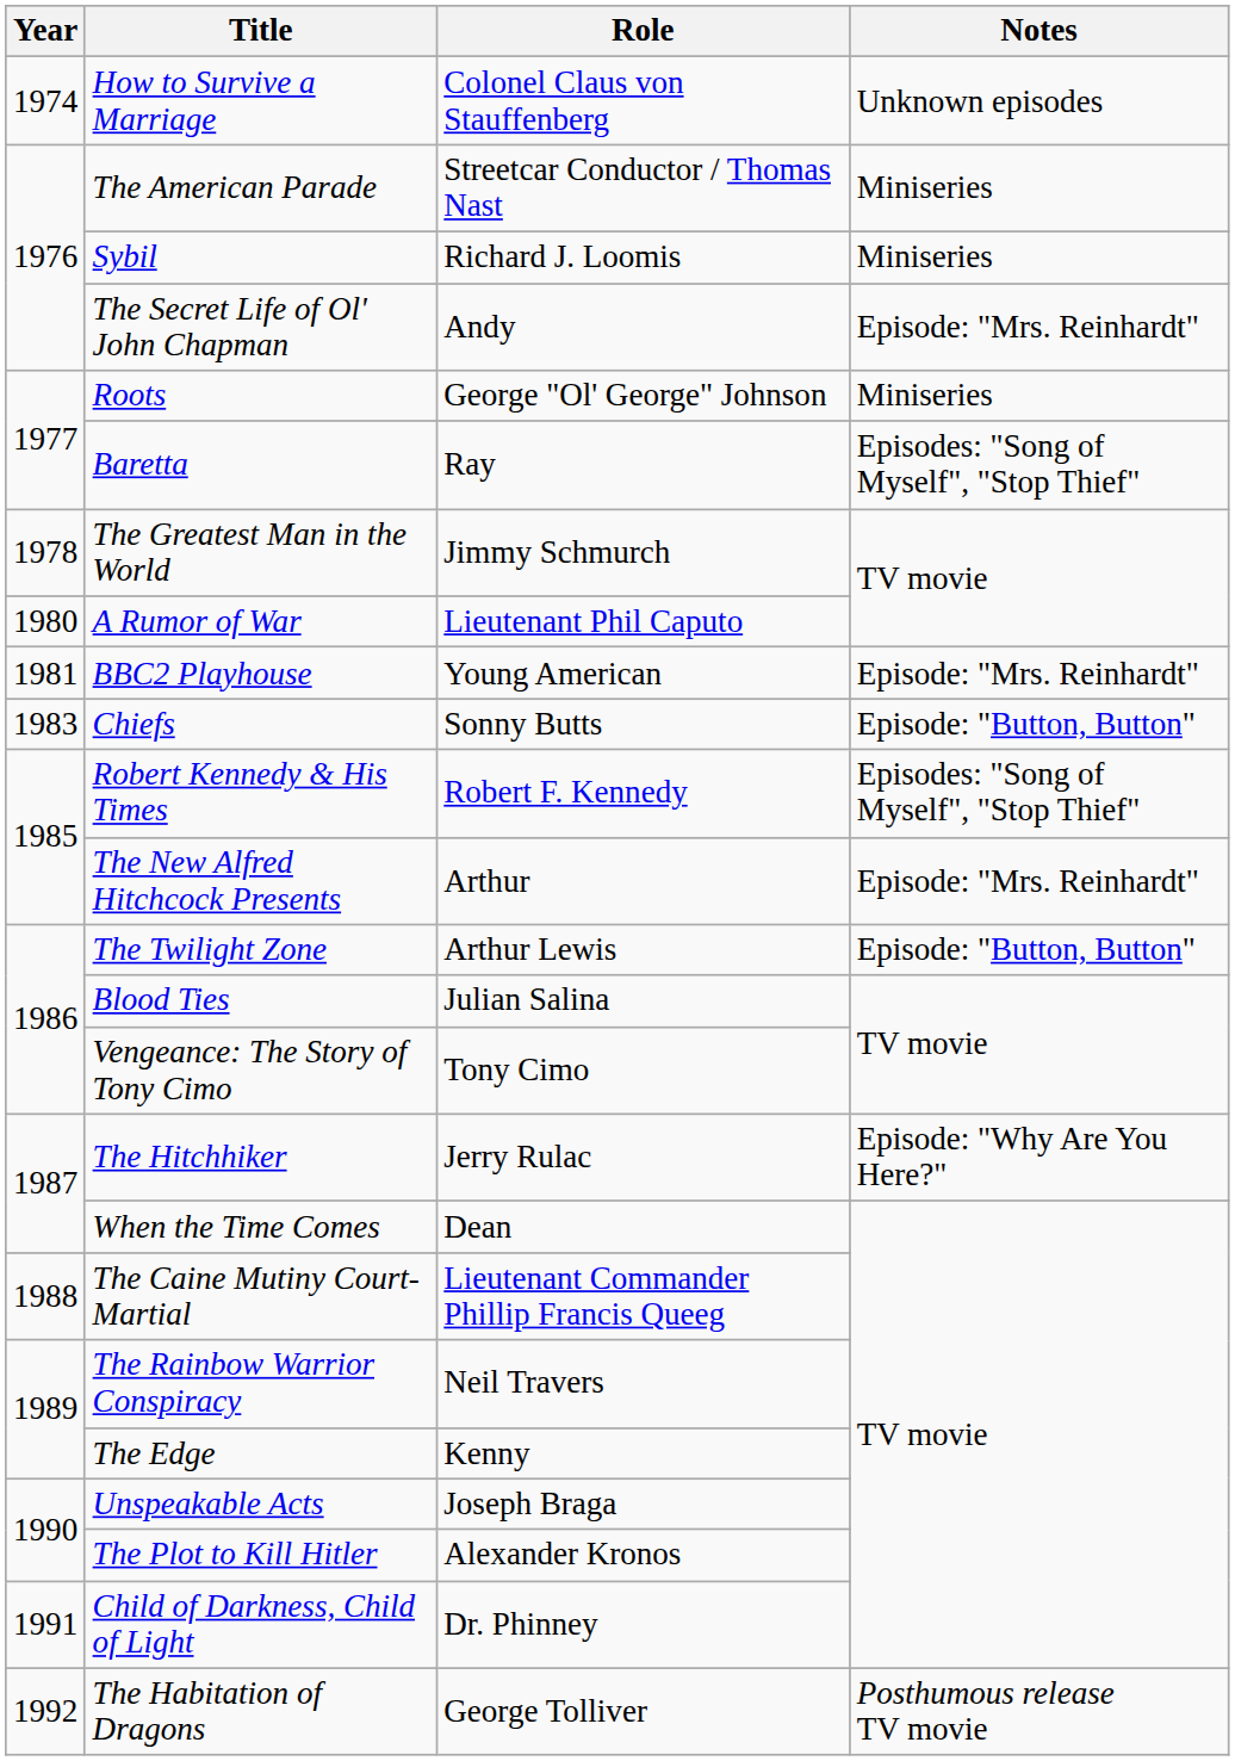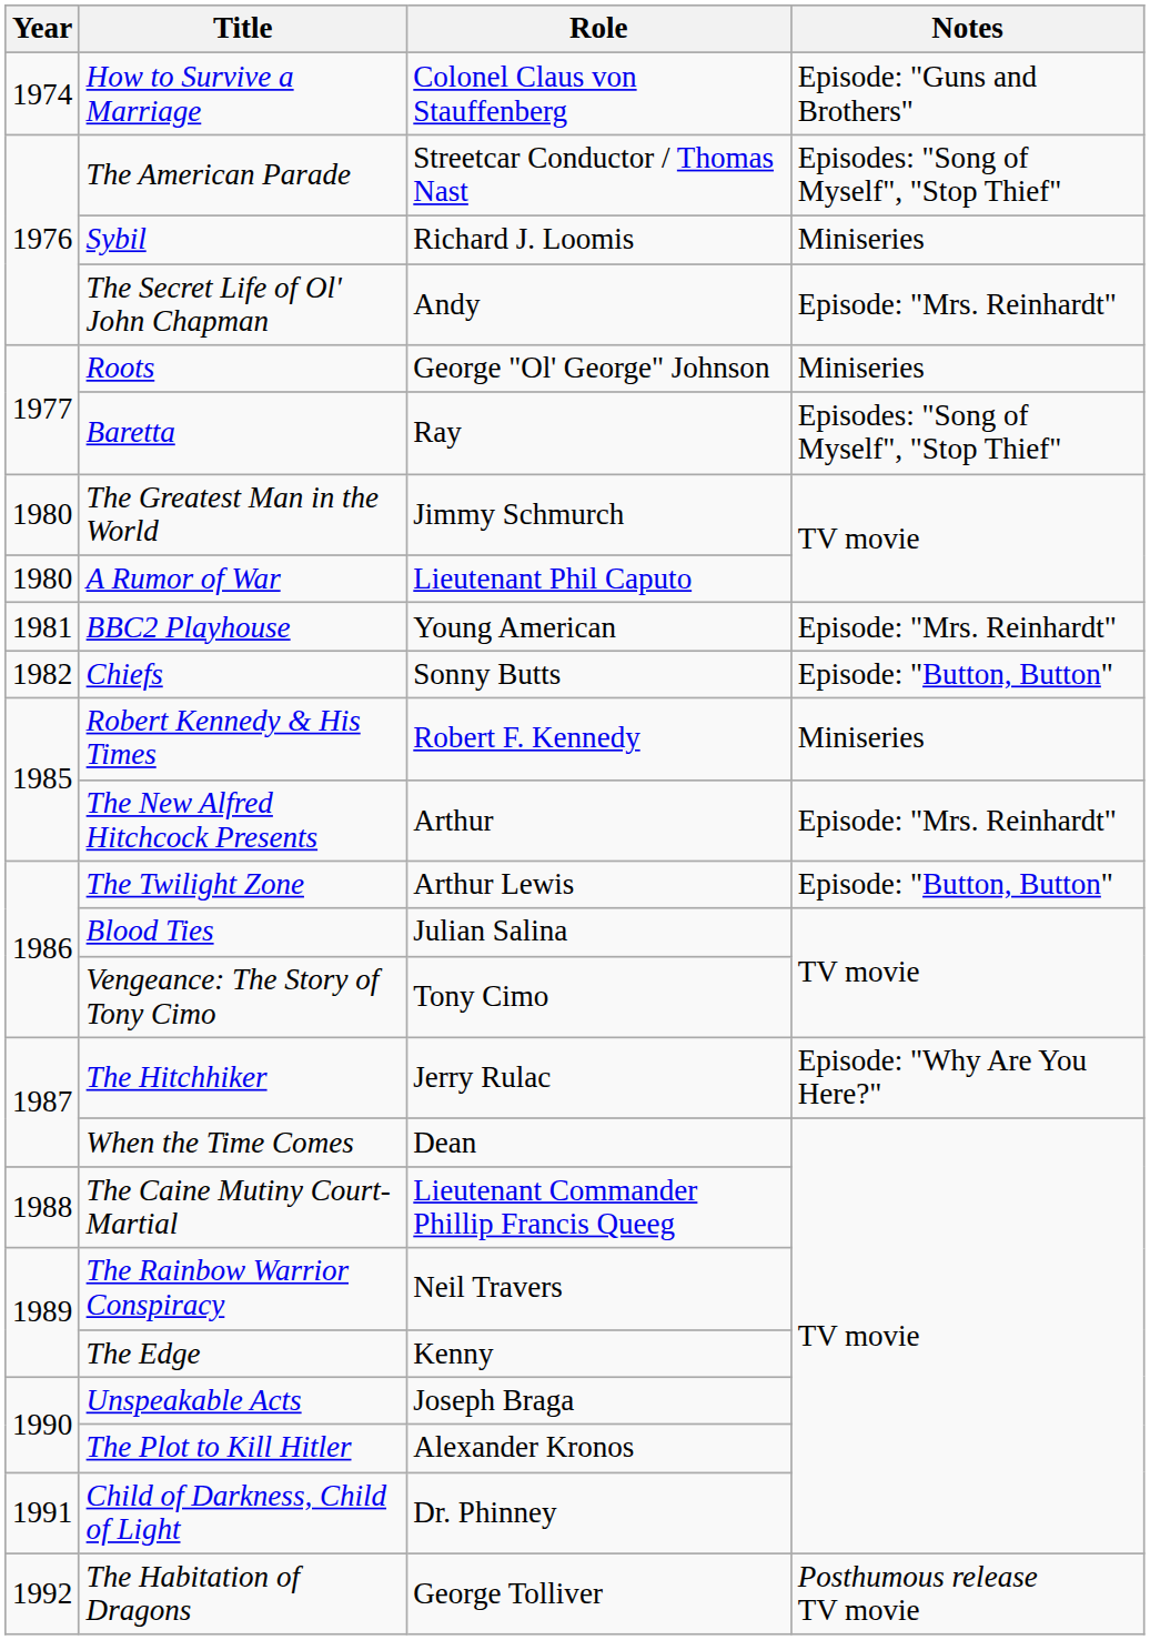 <table class="wikitable sortable">
 <tr>
 <th>Year</th>
 <th>Title</th>
 <th>Role</th>
 <th>Notes</th>
 </tr>
 <tr>
 <td>1974</td>
 <td><em><a href='#'>How to Survive a Marriage</a></em></td>
 <td><a href='#'>Colonel Claus von Stauffenberg</a></td>
-<td>Unknown episodes</td>
+<td>Episode: "Guns and Brothers"</td>
 </tr>
 <tr>
 <td rowspan="3">1976</td>
 <td><em>The American Parade</em></td>
 <td>Streetcar Conductor / <a href='#'>Thomas Nast</a></td>
-<td>Miniseries</td>
+<td>Episodes: "Song of Myself", "Stop Thief"</td>
 </tr>
 <tr>
 <td><em><a href='#'>Sybil</a></em></td>
 <td>Richard J. Loomis</td>
 <td>Miniseries</td>
 </tr>
 <tr>
 <td><em>The Secret Life of Ol' John Chapman</em></td>
 <td>Andy</td>
 <td>Episode: "Mrs. Reinhardt"</td>
 </tr>
 <tr>
 <td rowspan="2">1977</td>
 <td><em><a href='#'>Roots</a></em></td>
 <td>George "Ol' George" Johnson</td>
 <td>Miniseries</td>
 </tr>
 <tr>
 <td><em><a href='#'>Baretta</a></em></td>
 <td>Ray</td>
 <td>Episodes: "Song of Myself", "Stop Thief"</td>
 </tr>
 <tr>
-<td>1978</td>
+<td>1980</td>
 <td><em>The Greatest Man in the World</em></td>
 <td>Jimmy Schmurch</td>
 <td rowspan="2">TV movie</td>
 </tr>
 <tr>
 <td>1980</td>
 <td><em><a href='#'>A Rumor of War</a></em></td>
 <td><a href='#'>Lieutenant Phil Caputo</a></td>
 </tr>
 <tr>
 <td>1981</td>
 <td><em><a href='#'>BBC2 Playhouse</a></em></td>
 <td>Young American</td>
 <td>Episode: "Mrs. Reinhardt"</td>
 </tr>
 <tr>
-<td>1983</td>
+<td>1982</td>
 <td><em><a href='#'>Chiefs</a></em></td>
 <td>Sonny Butts</td>
 <td>Episode: "<a href='#'>Button, Button</a>"</td>
 </tr>
 <tr>
 <td rowspan="2">1985</td>
 <td><em><a href='#'>Robert Kennedy & His Times</a></em></td>
 <td><a href='#'>Robert F. Kennedy</a></td>
-<td>Episodes: "Song of Myself", "Stop Thief"</td>
+<td>Miniseries</td>
 </tr>
 <tr>
 <td><em><a href='#'>The New Alfred Hitchcock Presents</a></em></td>
 <td>Arthur</td>
 <td>Episode: "Mrs. Reinhardt"</td>
 </tr>
 <tr>
 <td rowspan="3">1986</td>
 <td><em><a href='#'>The Twilight Zone</a></em></td>
 <td>Arthur Lewis</td>
 <td>Episode: "<a href='#'>Button, Button</a>"</td>
 </tr>
 <tr>
 <td><em><a href='#'>Blood Ties</a></em></td>
 <td>Julian Salina</td>
 <td rowspan="2">TV movie</td>
 </tr>
 <tr>
 <td><em>Vengeance: The Story of Tony Cimo</em></td>
 <td>Tony Cimo</td>
 </tr>
 <tr>
 <td rowspan="2">1987</td>
 <td><em><a href='#'>The Hitchhiker</a></em></td>
 <td>Jerry Rulac</td>
 <td>Episode: "Why Are You Here?"</td>
 </tr>
 <tr>
 <td><em>When the Time Comes</em></td>
 <td>Dean</td>
 <td rowspan="7">TV movie</td>
 </tr>
 <tr>
 <td>1988</td>
 <td><em>The Caine Mutiny Court-Martial</em></td>
 <td><a href='#'>Lieutenant Commander Phillip Francis Queeg</a></td>
 </tr>
 <tr>
 <td rowspan="2">1989</td>
 <td><em><a href='#'>The Rainbow Warrior Conspiracy</a></em></td>
 <td>Neil Travers</td>
 </tr>
 <tr>
 <td><em>The Edge</em></td>
 <td>Kenny</td>
 </tr>
 <tr>
 <td rowspan="2">1990</td>
 <td><em><a href='#'>Unspeakable Acts</a></em></td>
 <td>Joseph Braga</td>
 </tr>
 <tr>
 <td><em><a href='#'>The Plot to Kill Hitler</a></em></td>
 <td>Alexander Kronos</td>
 </tr>
 <tr>
 <td>1991</td>
 <td><em><a href='#'>Child of Darkness, Child of Light</a></em></td>
 <td>Dr. Phinney</td>
 </tr>
 <tr>
 <td>1992</td>
 <td><em>The Habitation of Dragons</em></td>
 <td>George Tolliver</td>
 <td><em>Posthumous release</em><br>TV movie</td>
 </tr>
 </table>
